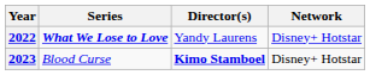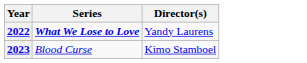 <table class="plainrowheaders wikitable">
 <tr>
 <th>Year</th>
 <th>Series</th>
 <th>Director(s)</th>
-<th>Network</th>
 </tr>
 <tr>
 <th scope="row"><a href='#'>2022</a></th>
 <td><strong><em><a href='#'>What We Lose to Love</a></em></strong></td>
 <td><a href='#'>Yandy Laurens</a></td>
-<td><a href='#'>Disney+ Hotstar</a></td>
 </tr>
 <tr>
 <th scope="row"><a href='#'>2023</a></th>
 <td><em><a href='#'>Blood Curse</a></em></td>
-<td><strong><a href='#'>Kimo Stamboel</a></strong></td>
-<td>Disney+ Hotstar</td>
+<td><a href='#'>Kimo Stamboel</a></td>
 </tr>
 </table>
